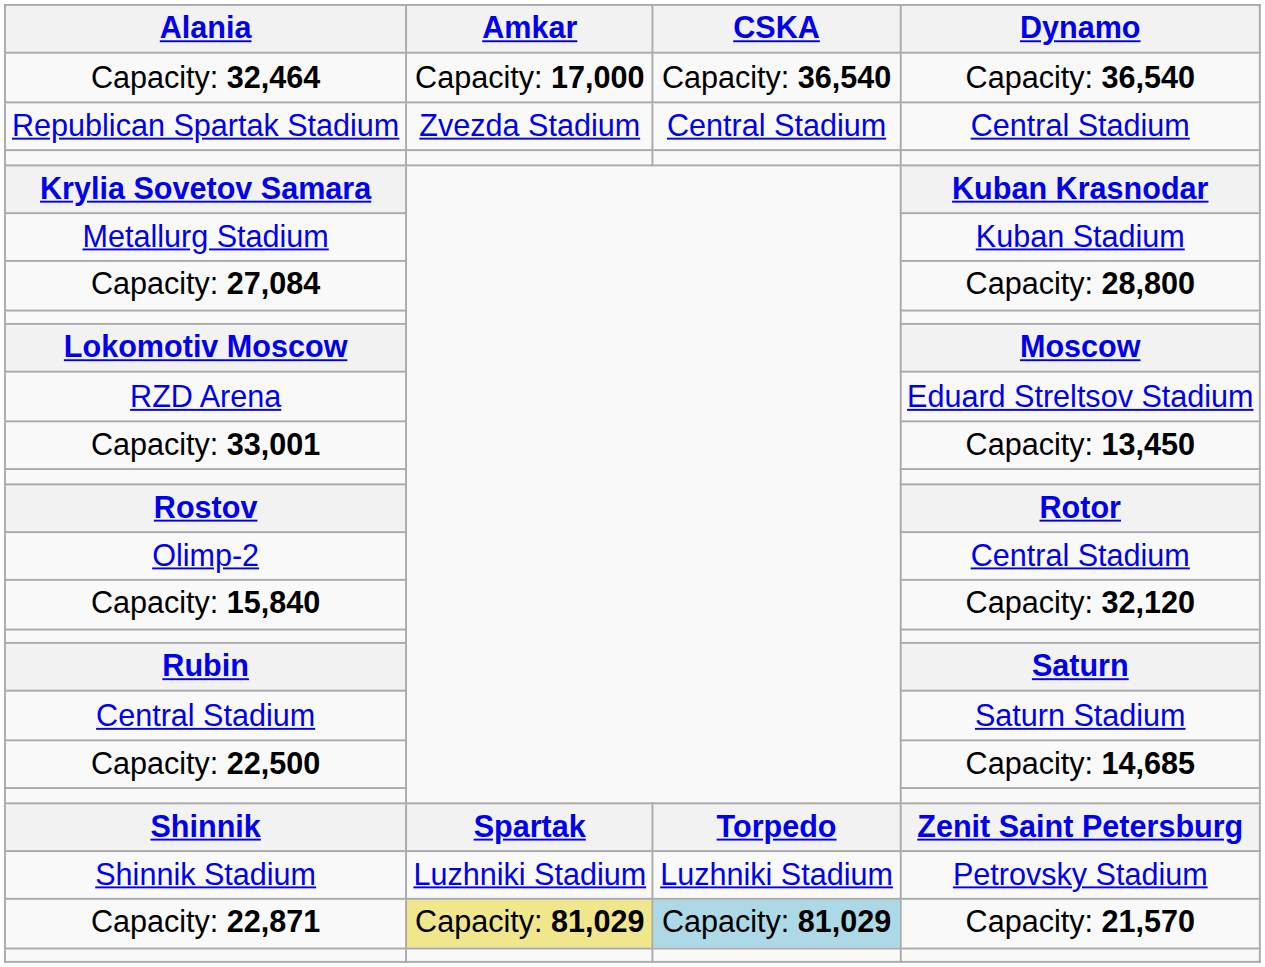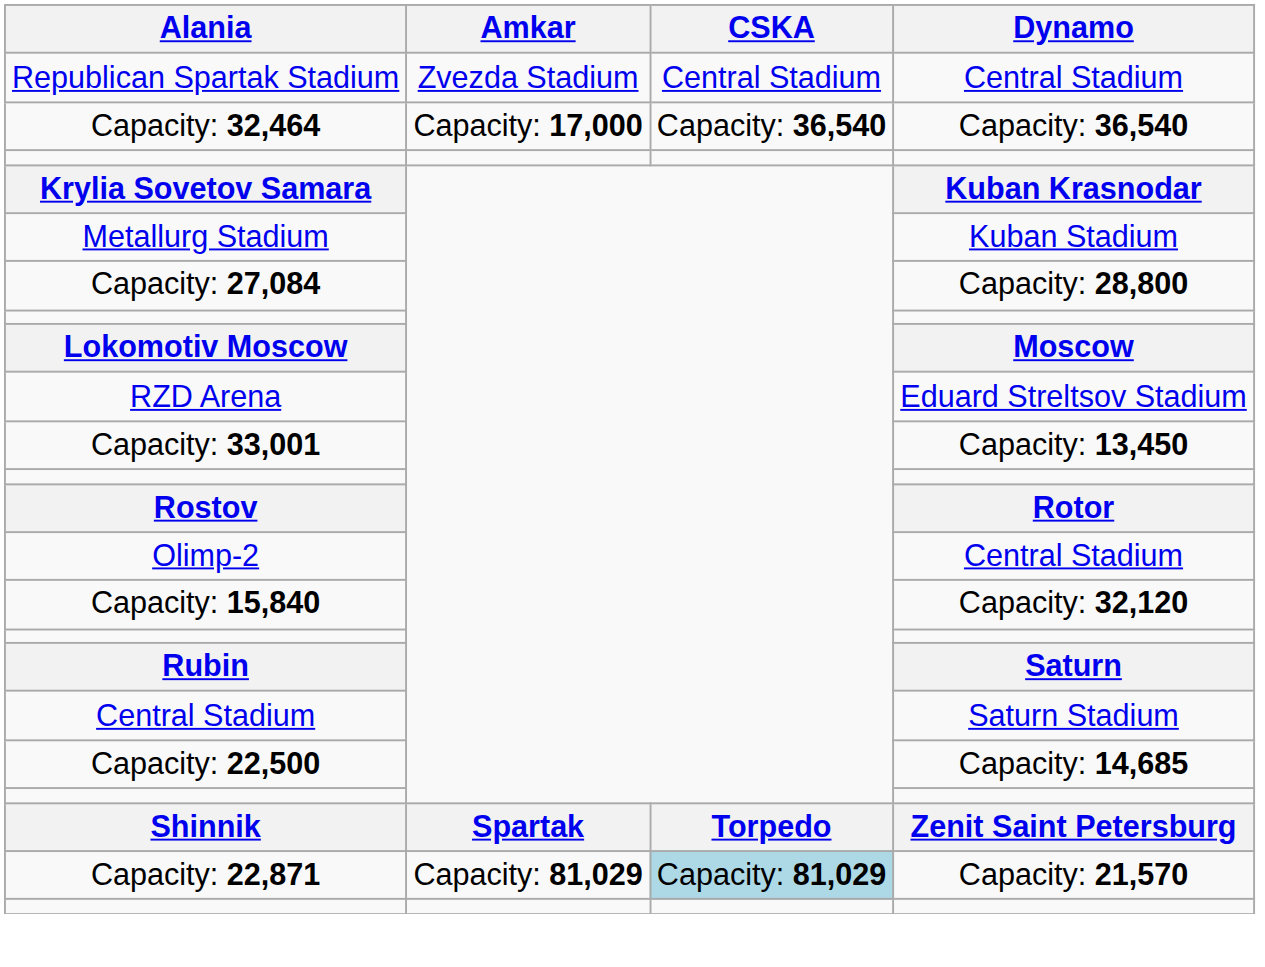 <table class="wikitable" style="text-align:center;">
 <tr>
 <th><a href='#'>Alania</a></th>
 <th><a href='#'>Amkar</a></th>
 <th><a href='#'>CSKA</a></th>
 <th><a href='#'>Dynamo</a></th>
 </tr>
 <tr>
+<td><a href='#'>Republican Spartak Stadium</a></td>
+<td><a href='#'>Zvezda Stadium</a></td>
+<td><a href='#'>Central Stadium</a></td>
+<td><a href='#'>Central Stadium</a></td>
+</tr>
+<tr>
 <td>Capacity: <strong>32,464</strong></td>
 <td>Capacity: <strong>17,000</strong></td>
 <td>Capacity: <strong>36,540</strong></td>
 <td>Capacity: <strong>36,540</strong></td>
-</tr>
-<tr>
-<td><a href='#'>Republican Spartak Stadium</a></td>
-<td><a href='#'>Zvezda Stadium</a></td>
-<td><a href='#'>Central Stadium</a></td>
-<td><a href='#'>Central Stadium</a></td>
 </tr>
 <tr>
 <td></td>
 <td></td>
 <td></td>
 <td></td>
 </tr>
 <tr>
 <th><a href='#'>Krylia Sovetov Samara</a></th>
 <td colspan="2" rowspan="16"><br></td>
 <th><a href='#'>Kuban Krasnodar</a></th>
 </tr>
 <tr>
 <td><a href='#'>Metallurg Stadium</a></td>
 <td><a href='#'>Kuban Stadium</a></td>
 </tr>
 <tr>
 <td>Capacity: <strong>27,084</strong></td>
 <td>Capacity: <strong>28,800</strong></td>
 </tr>
 <tr>
 <td></td>
 <td></td>
 </tr>
 <tr>
 <th><a href='#'>Lokomotiv Moscow</a></th>
 <th><a href='#'>Moscow</a></th>
 </tr>
 <tr>
 <td><a href='#'>RZD Arena</a></td>
 <td><a href='#'>Eduard Streltsov Stadium</a></td>
 </tr>
 <tr>
 <td>Capacity: <strong>33,001</strong></td>
 <td>Capacity: <strong>13,450</strong></td>
 </tr>
 <tr>
 <td></td>
 <td></td>
 </tr>
 <tr>
 <th><a href='#'>Rostov</a></th>
 <th><a href='#'>Rotor</a></th>
 </tr>
 <tr>
 <td><a href='#'>Olimp-2</a></td>
 <td><a href='#'>Central Stadium</a></td>
 </tr>
 <tr>
 <td>Capacity: <strong>15,840</strong></td>
 <td>Capacity: <strong>32,120</strong></td>
 </tr>
 <tr>
 <td></td>
 <td></td>
 </tr>
 <tr>
 <th><a href='#'>Rubin</a></th>
 <th><a href='#'>Saturn</a></th>
 </tr>
 <tr>
 <td><a href='#'>Central Stadium</a></td>
 <td><a href='#'>Saturn Stadium</a></td>
 </tr>
 <tr>
 <td>Capacity: <strong>22,500</strong></td>
 <td>Capacity: <strong>14,685</strong></td>
 </tr>
 <tr>
 <td></td>
 <td></td>
 </tr>
 <tr>
 <th><a href='#'>Shinnik</a></th>
 <th><a href='#'>Spartak</a></th>
 <th><a href='#'>Torpedo</a></th>
 <th><a href='#'>Zenit Saint Petersburg</a></th>
 </tr>
 <tr>
-<td><a href='#'>Shinnik Stadium</a></td>
-<td><a href='#'>Luzhniki Stadium</a></td>
-<td><a href='#'>Luzhniki Stadium</a></td>
-<td><a href='#'>Petrovsky Stadium</a></td>
-</tr>
-<tr>
 <td>Capacity: <strong>22,871</strong></td>
-<td style="background: khaki;">Capacity: <strong>81,029</strong></td>
+<td>Capacity: <strong>81,029</strong></td>
 <td style="background: lightblue;">Capacity: <strong>81,029</strong></td>
 <td>Capacity: <strong>21,570</strong></td>
 </tr>
 <tr>
 <td></td>
 <td></td>
 <td></td>
 <td></td>
 </tr>
 </table>
